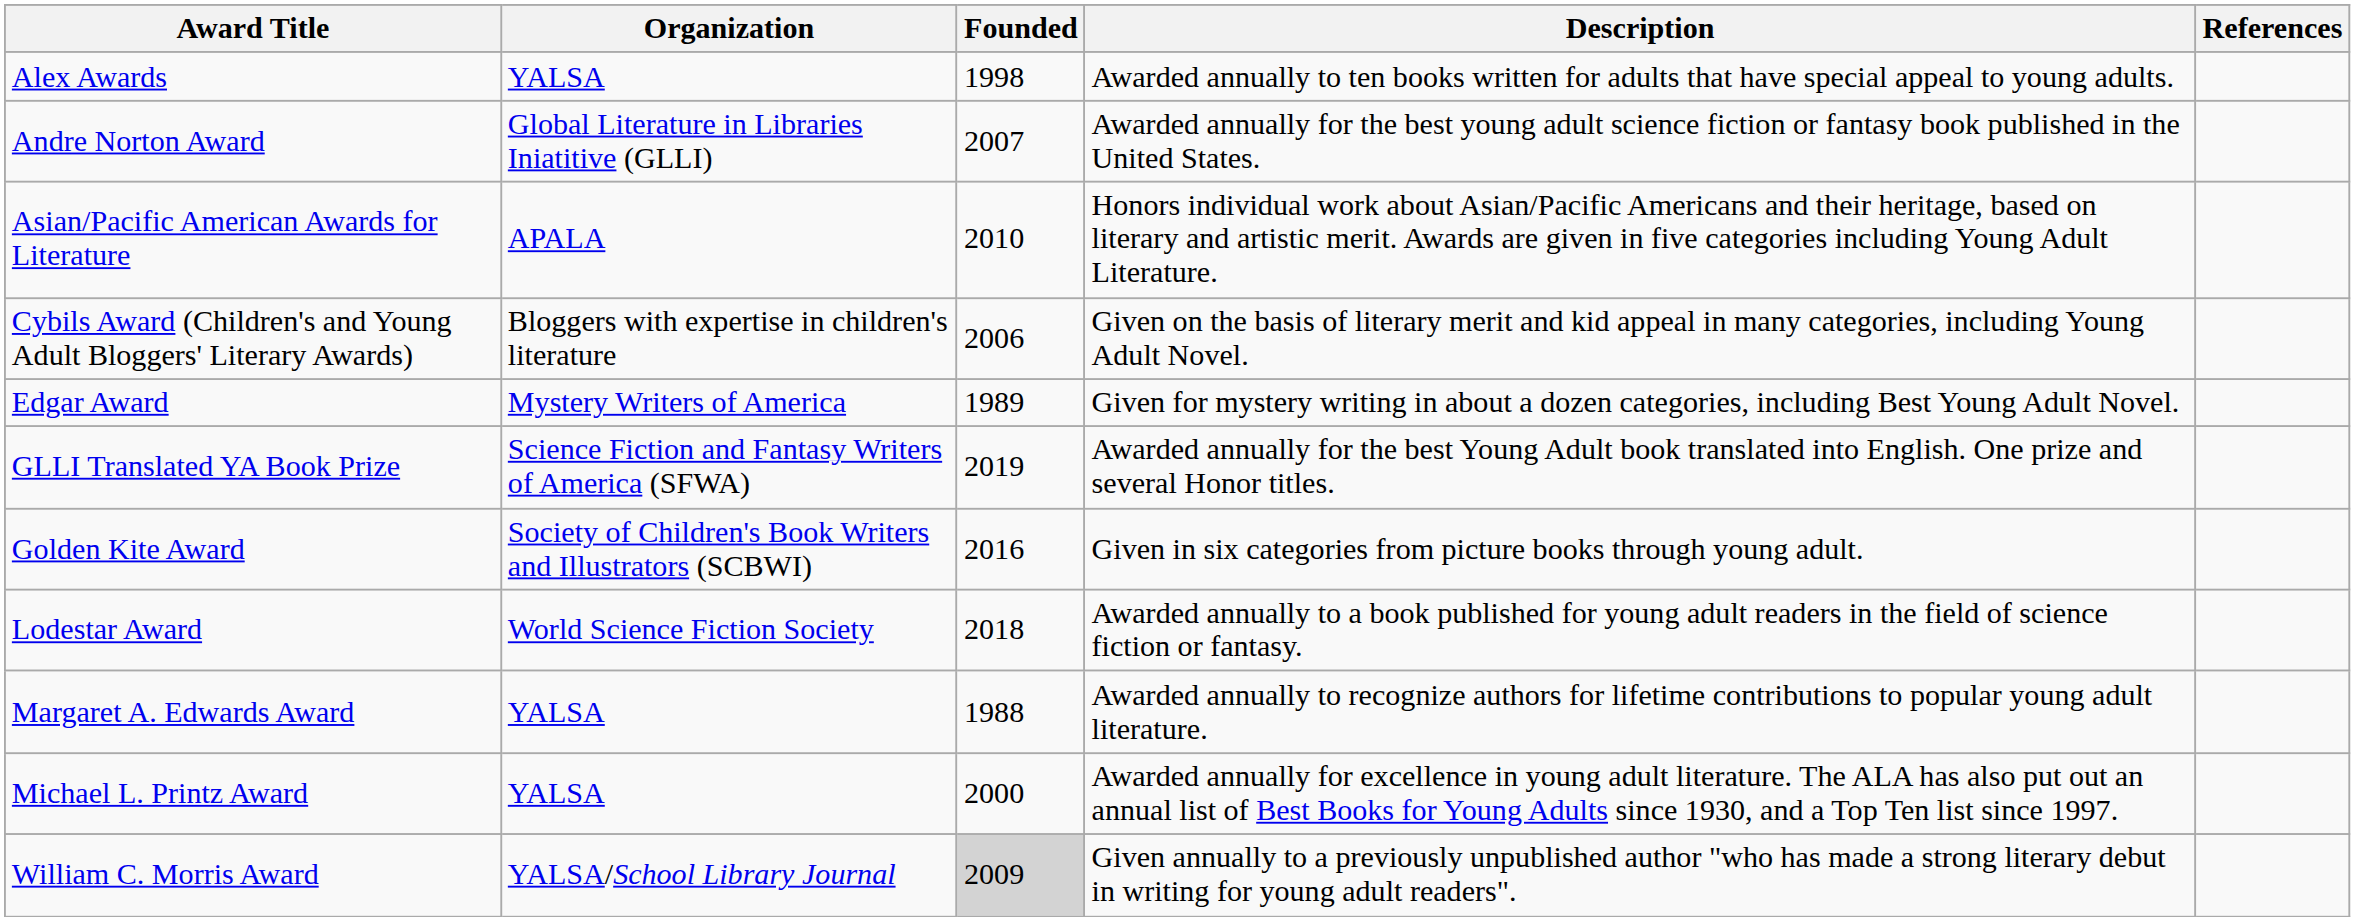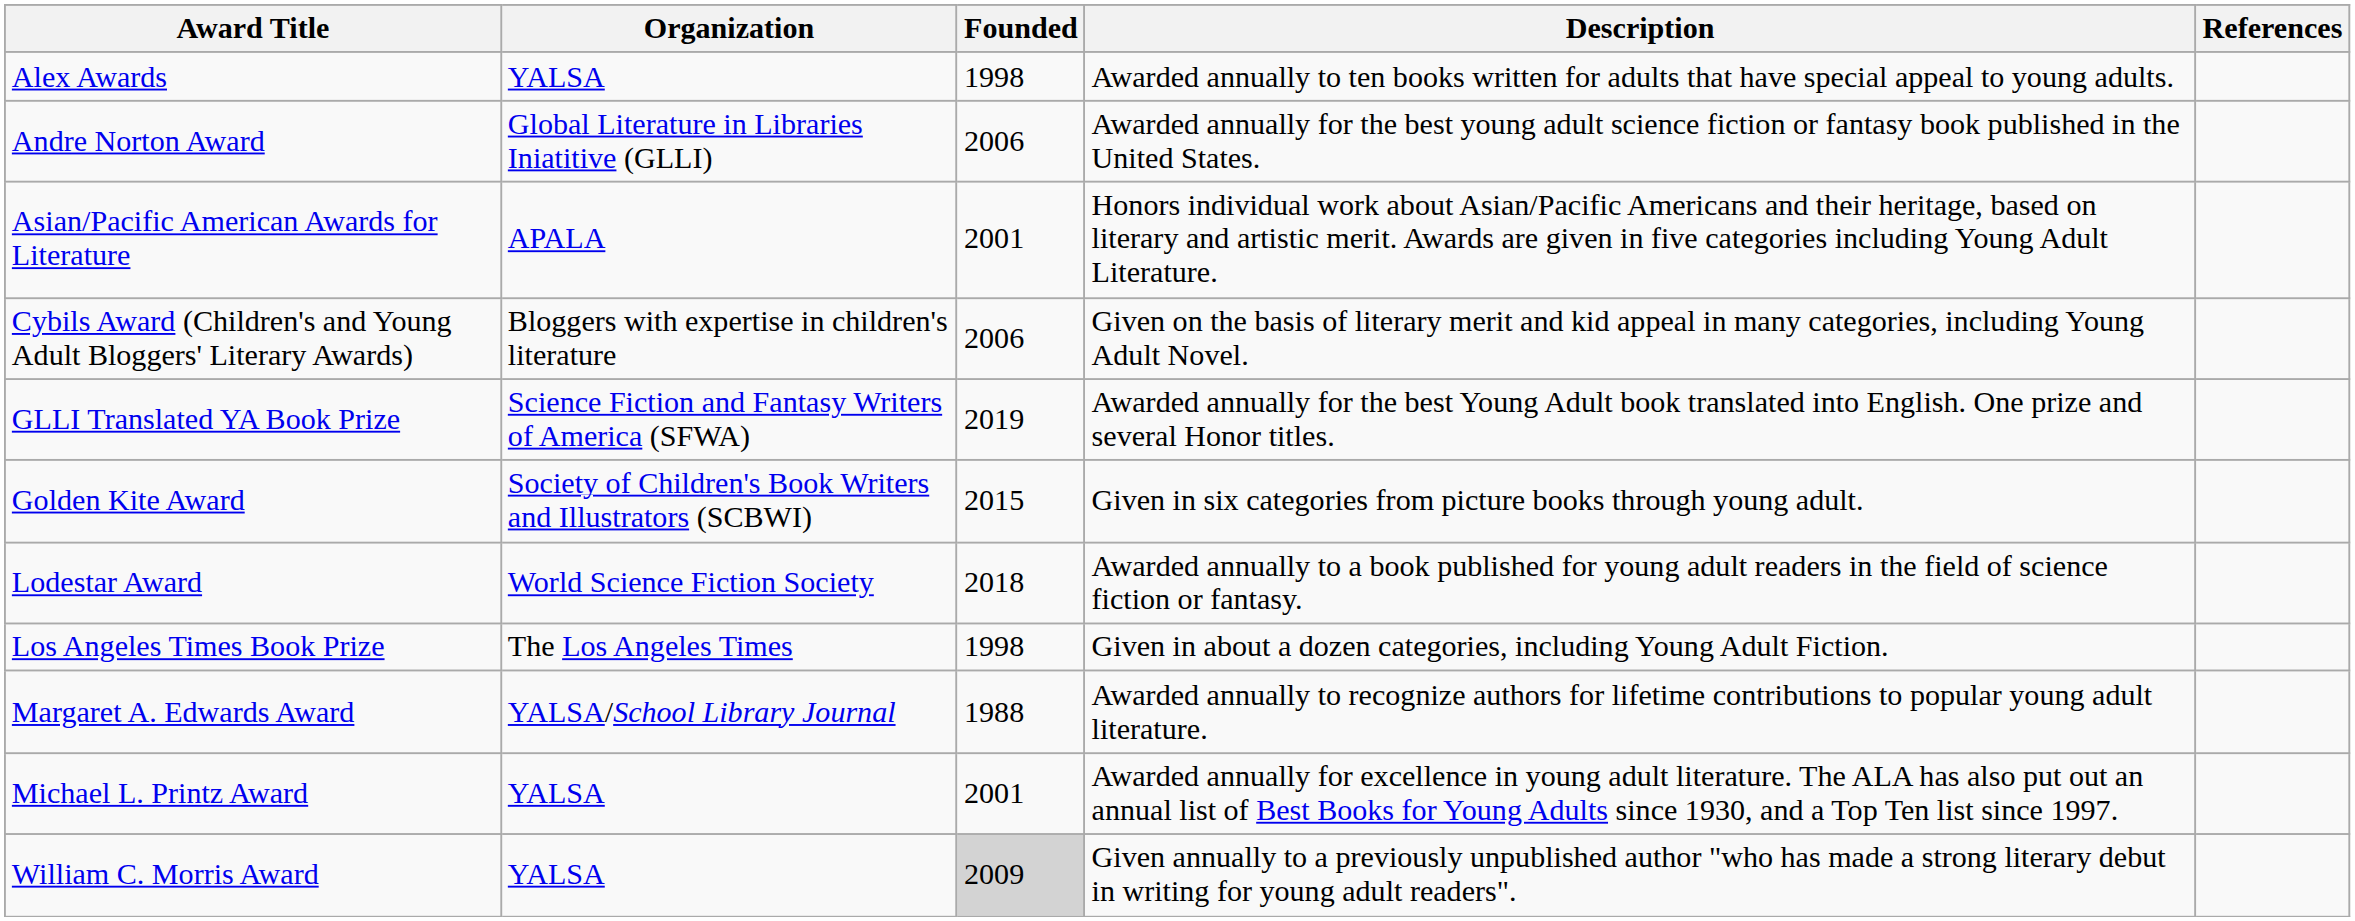 <table class="sortable wikitable">
 <tr>
 <th>Award Title</th>
 <th>Organization</th>
 <th>Founded</th>
 <th class=unsortable>Description</th>
 <th class=unsortable>References<br></th>
 </tr>
 <tr>
 <td><a href='#'>Alex Awards</a></td>
 <td><a href='#'>YALSA</a></td>
 <td>1998</td>
 <td>Awarded annually to ten books written for adults that have special appeal to young adults.</td>
 <td></td>
 </tr>
 <tr>
 <td><a href='#'>Andre Norton Award</a></td>
 <td><a href='#'>Global Literature in Libraries Iniatitive</a> (GLLI)</td>
-<td>2007</td>
+<td>2006</td>
 <td>Awarded annually for the best young adult science fiction or fantasy book published in the United States.</td>
 <td></td>
 </tr>
 <tr>
 <td><a href='#'>Asian/Pacific American Awards for Literature</a></td>
 <td><a href='#'>APALA</a></td>
-<td>2010</td>
+<td>2001</td>
 <td>Honors individual work about Asian/Pacific Americans and their heritage, based on literary and artistic merit. Awards are given in five categories including Young Adult Literature.</td>
 <td></td>
 </tr>
 <tr>
 <td><a href='#'>Cybils Award</a> (Children's and Young Adult Bloggers' Literary Awards)</td>
 <td>Bloggers with expertise in children's literature</td>
 <td>2006</td>
 <td>Given on the basis of literary merit and kid appeal in many categories, including Young Adult Novel.</td>
-<td></td>
-</tr>
-<tr>
-<td><a href='#'>Edgar Award</a></td>
-<td><a href='#'>Mystery Writers of America</a></td>
-<td>1989</td>
-<td>Given for mystery writing in about a dozen categories, including Best Young Adult Novel.</td>
 <td></td>
 </tr>
 <tr>
 <td><a href='#'>GLLI Translated YA Book Prize</a></td>
 <td><a href='#'>Science Fiction and Fantasy Writers of America</a> (SFWA)</td>
 <td>2019</td>
 <td>Awarded annually for the best Young Adult book translated into English. One prize and several Honor titles.</td>
 <td></td>
 </tr>
 <tr>
 <td><a href='#'>Golden Kite Award</a></td>
 <td><a href='#'>Society of Children's Book Writers and Illustrators</a> (SCBWI)</td>
-<td>2016</td>
+<td>2015</td>
 <td>Given in six categories from picture books through young adult.</td>
 <td></td>
 </tr>
 <tr>
 <td><a href='#'>Lodestar Award</a></td>
 <td><a href='#'>World Science Fiction Society</a></td>
 <td>2018</td>
 <td>Awarded annually to a book published for young adult readers in the field of science fiction or fantasy.</td>
 <td></td>
 </tr>
 <tr>
+<td><a href='#'>Los Angeles Times Book Prize</a></td>
+<td>The <a href='#'>Los Angeles Times</a></td>
+<td>1998</td>
+<td>Given in about a dozen categories, including Young Adult Fiction.</td>
+<td></td>
+</tr>
+<tr>
 <td><a href='#'>Margaret A. Edwards Award</a></td>
-<td><a href='#'>YALSA</a></td>
+<td><a href='#'>YALSA</a>/<em><a href='#'>School Library Journal</a></em></td>
 <td>1988</td>
 <td>Awarded annually to recognize authors for lifetime contributions to popular young adult literature.</td>
 <td></td>
 </tr>
 <tr>
 <td><a href='#'>Michael L. Printz Award</a></td>
 <td><a href='#'>YALSA</a></td>
-<td>2000</td>
+<td>2001</td>
 <td>Awarded annually for excellence in young adult literature.  The ALA has also put out an annual list of <a href='#'>Best Books for Young Adults</a> since 1930, and a Top Ten list since 1997.</td>
 <td></td>
 </tr>
 <tr>
 <td><a href='#'>William C. Morris Award</a></td>
-<td><a href='#'>YALSA</a>/<em><a href='#'>School Library Journal</a></em></td>
+<td><a href='#'>YALSA</a></td>
 <td style="background: lightgrey;">2009</td>
 <td>Given annually to a previously unpublished author "who has made a strong literary debut in writing for young adult readers".</td>
 <td></td>
 </tr>
 </table>
